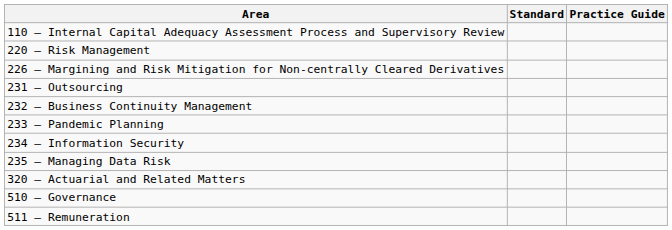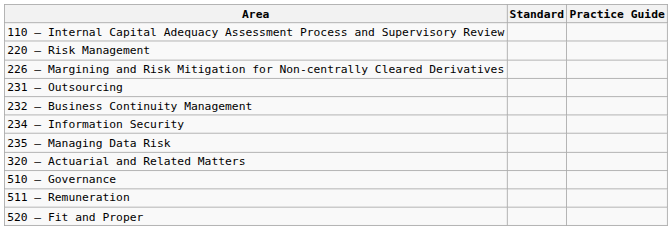 <table class="wikitable">
 <tr>
 <th>Area</th>
 <th>Standard</th>
 <th>Practice Guide</th>
 </tr>
 <tr>
 <td>110 – Internal Capital Adequacy Assessment Process and Supervisory Review</td>
 <td></td>
 <td></td>
 </tr>
 <tr>
 <td>220 – Risk Management</td>
 <td></td>
 <td></td>
 </tr>
 <tr>
 <td>226 – Margining and Risk Mitigation for Non-centrally Cleared Derivatives</td>
 <td></td>
 <td></td>
 </tr>
 <tr>
 <td>231 – Outsourcing</td>
 <td></td>
 <td></td>
 </tr>
 <tr>
 <td>232 – Business Continuity Management</td>
 <td></td>
 <td></td>
 </tr>
 <tr>
-<td>233 – Pandemic Planning</td>
-<td></td>
-<td></td>
-</tr>
-<tr>
 <td>234 – Information Security</td>
 <td></td>
 <td></td>
 </tr>
 <tr>
 <td>235 – Managing Data Risk</td>
 <td></td>
 <td></td>
 </tr>
 <tr>
 <td>320 – Actuarial and Related Matters</td>
 <td></td>
 <td></td>
 </tr>
 <tr>
 <td>510 – Governance</td>
 <td></td>
 <td></td>
 </tr>
 <tr>
 <td>511 – Remuneration</td>
 <td></td>
 <td></td>
 </tr>
+<tr>
+<td>520 – Fit and Proper</td>
+<td></td>
+<td></td>
+</tr>
 </table>
